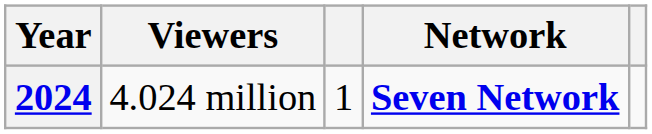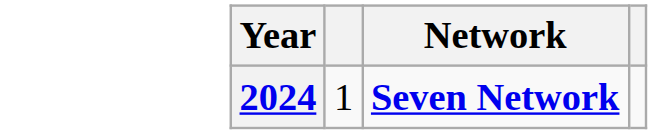 <table class="wikitable plainrowheaders sortable" style="float:right; text-align:center; margin:1em;">
 <tr>
 <th scope="col">Year</th>
-<th scope="col">Viewers</th>
 <th scope="col"></th>
 <th scope="col">Network</th>
 <th class="unsortable"></th>
 </tr>
 <tr>
 <th><a href='#'>2024</a></th>
-<td>4.024 million</td>
 <td>1</td>
 <td><strong><a href='#'>Seven Network</a></strong></td>
 <td></td>
 </tr>
 </table>
